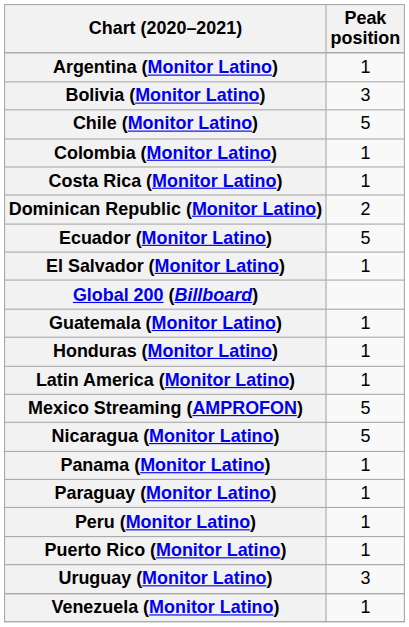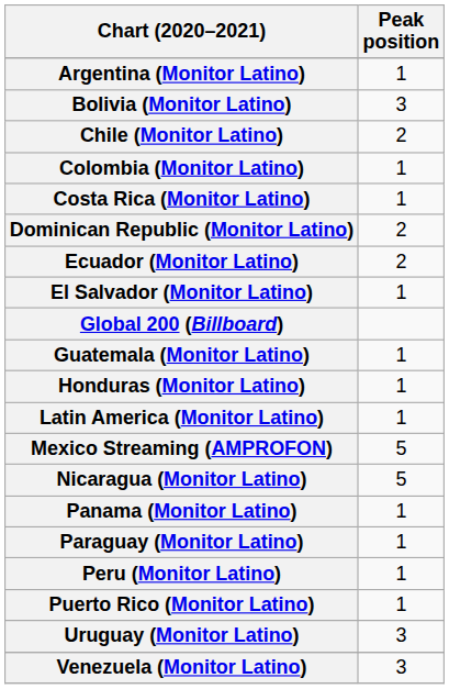 <table class="wikitable sortable plainrowheaders" style="text-align:center">
 <tr>
 <th scope="col">Chart (2020–2021)</th>
 <th scope="col">Peak<br>position</th>
 </tr>
 <tr>
 </tr>
 <tr>
 <th scope="row">Argentina (<a href='#'>Monitor Latino</a>)</th>
 <td>1</td>
 </tr>
 <tr>
 <th scope="row">Bolivia (<a href='#'>Monitor Latino</a>)</th>
 <td>3</td>
 </tr>
 <tr>
 <th scope="row">Chile (<a href='#'>Monitor Latino</a>)</th>
-<td>5</td>
+<td>2</td>
 </tr>
 <tr>
 <th scope="row">Colombia (<a href='#'>Monitor Latino</a>)</th>
 <td>1</td>
 </tr>
 <tr>
 <th scope="row">Costa Rica (<a href='#'>Monitor Latino</a>)</th>
 <td>1</td>
 </tr>
 <tr>
 <th scope="row">Dominican Republic (<a href='#'>Monitor Latino</a>)</th>
 <td>2</td>
 </tr>
 <tr>
 <th scope="row">Ecuador (<a href='#'>Monitor Latino</a>)</th>
-<td>5</td>
+<td>2</td>
 </tr>
 <tr>
 <th scope="row">El Salvador (<a href='#'>Monitor Latino</a>)</th>
 <td>1</td>
 </tr>
 <tr>
 <th scope="row"><a href='#'>Global 200</a> (<em><a href='#'>Billboard</a></em>)</th>
 <td></td>
 </tr>
 <tr>
 <th scope="row">Guatemala (<a href='#'>Monitor Latino</a>)</th>
 <td>1</td>
 </tr>
 <tr>
 <th scope="row">Honduras (<a href='#'>Monitor Latino</a>)</th>
 <td>1</td>
 </tr>
 <tr>
 <th scope="row">Latin America (<a href='#'>Monitor Latino</a>)</th>
 <td>1</td>
 </tr>
 <tr>
 <th scope="row">Mexico Streaming (<a href='#'>AMPROFON</a>)</th>
 <td>5</td>
 </tr>
 <tr>
 <th scope="row">Nicaragua (<a href='#'>Monitor Latino</a>)</th>
 <td>5</td>
 </tr>
 <tr>
 <th scope="row">Panama (<a href='#'>Monitor Latino</a>)</th>
 <td>1</td>
 </tr>
 <tr>
 <th scope="row">Paraguay (<a href='#'>Monitor Latino</a>)</th>
 <td>1</td>
 </tr>
 <tr>
 <th scope="row">Peru (<a href='#'>Monitor Latino</a>)</th>
 <td>1</td>
 </tr>
 <tr>
 <th scope="row">Puerto Rico (<a href='#'>Monitor Latino</a>)</th>
 <td>1</td>
 </tr>
 <tr>
 </tr>
 <tr>
 <th scope="row">Uruguay (<a href='#'>Monitor Latino</a>)</th>
 <td>3</td>
 </tr>
 <tr>
 </tr>
 <tr>
 </tr>
 <tr>
 </tr>
 <tr>
 </tr>
 <tr>
 </tr>
 <tr>
 <th scope="row">Venezuela (<a href='#'>Monitor Latino</a>)</th>
-<td>1</td>
+<td>3</td>
 </tr>
 <tr>
 </tr>
 </table>
